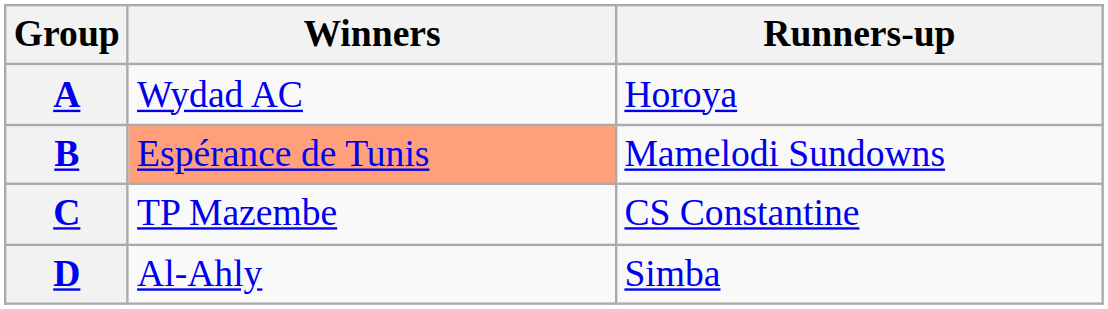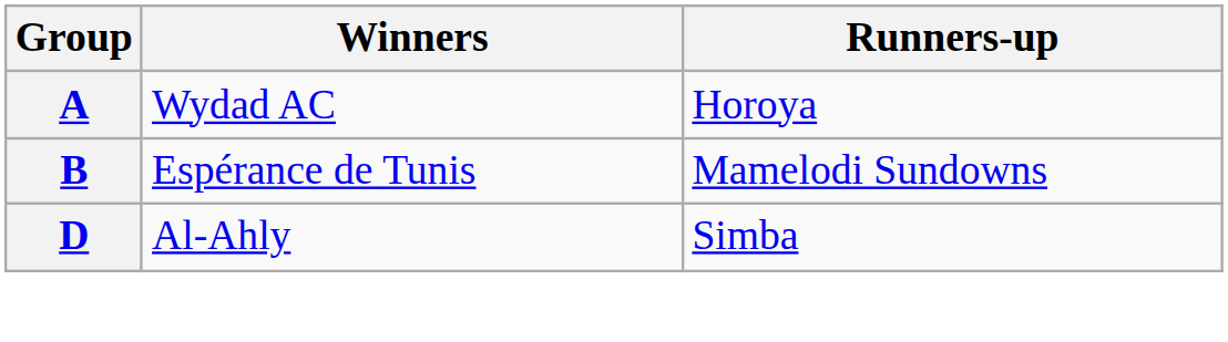 <table class="wikitable">
 <tr>
 <th>Group</th>
 <th width=200>Winners</th>
 <th width=200>Runners-up</th>
 </tr>
 <tr>
 <th><a href='#'>A</a></th>
 <td> <a href='#'>Wydad AC</a></td>
 <td> <a href='#'>Horoya</a></td>
 </tr>
 <tr>
 <th><a href='#'>B</a></th>
-<td style="background: lightsalmon;"> <a href='#'>Espérance de Tunis</a></td>
+<td> <a href='#'>Espérance de Tunis</a></td>
 <td> <a href='#'>Mamelodi Sundowns</a></td>
-</tr>
-<tr>
-<th><a href='#'>C</a></th>
-<td> <a href='#'>TP Mazembe</a></td>
-<td> <a href='#'>CS Constantine</a></td>
 </tr>
 <tr>
 <th><a href='#'>D</a></th>
 <td> <a href='#'>Al-Ahly</a></td>
 <td> <a href='#'>Simba</a></td>
 </tr>
 </table>
